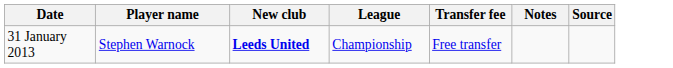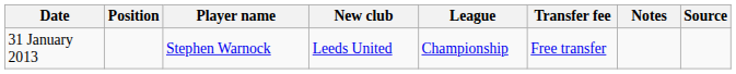 <table class="wikitable">
 <tr>
 <th width=100>Date</th>
+<th width=20>Position</th>
 <th width=150>Player name</th>
 <th width=110>New club</th>
 <th width=110>League</th>
 <th width=90>Transfer fee</th>
 <th width=60>Notes</th>
 <th width=10>Source</th>
 </tr>
 <tr>
 <td>31 January 2013</td>
+<td></td>
 <td> <a href='#'>Stephen Warnock</a></td>
-<td><strong> <a href='#'>Leeds United</a></strong></td>
+<td> <a href='#'>Leeds United</a></td>
 <td> <a href='#'>Championship</a></td>
 <td><a href='#'>Free transfer</a></td>
 <td></td>
 <td></td>
 </tr>
 </table>
